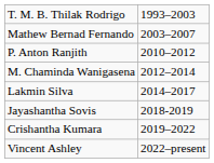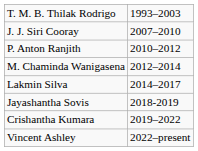 <table class="wikitable">
 <tr>
 <td>T. M. B. Thilak Rodrigo</td>
 <td>1993–2003</td>
 </tr>
 <tr>
-<td>Mathew Bernad Fernando</td>
-<td>2003–2007</td>
+<td>J. J. Siri Cooray</td>
+<td>2007–2010</td>
 </tr>
 <tr>
 <td>P. Anton Ranjith</td>
 <td>2010–2012</td>
 </tr>
 <tr>
 <td>M. Chaminda Wanigasena</td>
 <td>2012–2014</td>
 </tr>
 <tr>
 <td>Lakmin Silva</td>
 <td>2014–2017</td>
 </tr>
 <tr>
 <td>Jayashantha Sovis</td>
 <td>2018-2019</td>
 </tr>
 <tr>
 <td>Crishantha Kumara</td>
 <td>2019–2022</td>
 </tr>
 <tr>
 <td>Vincent Ashley</td>
 <td>2022–present</td>
 </tr>
 </table>
